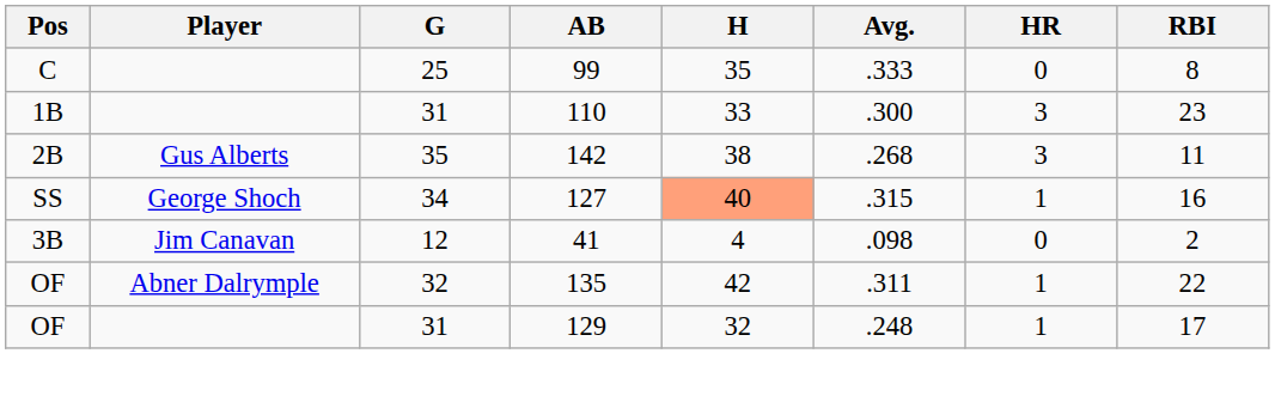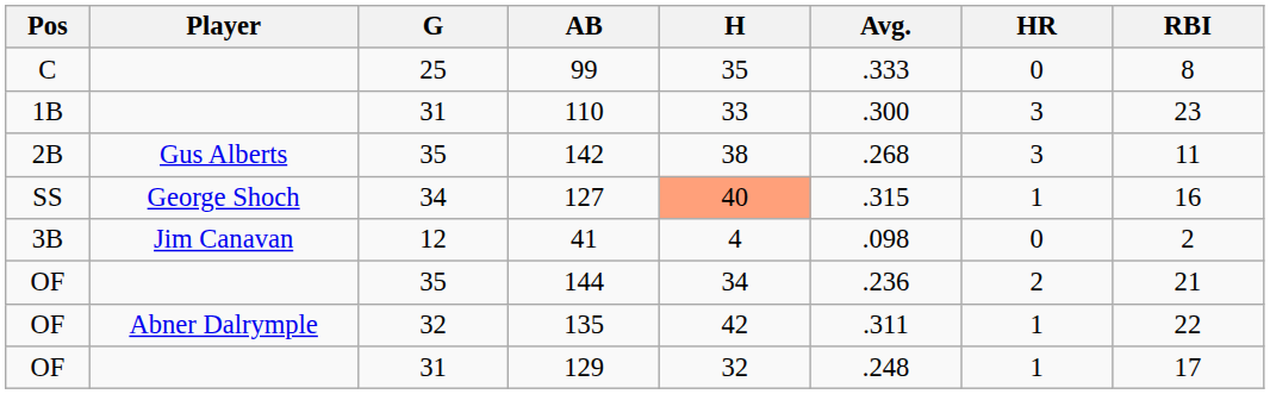 <table class="wikitable sortable">
 <tr>
 <th bgcolor="#DDDDFF" width="5%">Pos</th>
 <th bgcolor="#DDDDFF" width="16%">Player</th>
 <th bgcolor="#DDDDFF" width="9%">G</th>
 <th bgcolor="#DDDDFF" width="9%">AB</th>
 <th bgcolor="#DDDDFF" width="9%">H</th>
 <th bgcolor="#DDDDFF" width="9%">Avg.</th>
 <th bgcolor="#DDDDFF" width="9%">HR</th>
 <th bgcolor="#DDDDFF" width="9%">RBI</th>
 </tr>
 <tr align="center">
 <td>C</td>
 <td></td>
 <td>25</td>
 <td>99</td>
 <td>35</td>
 <td>.333</td>
 <td>0</td>
 <td>8</td>
 </tr>
 <tr align="center">
 <td>1B</td>
 <td></td>
 <td>31</td>
 <td>110</td>
 <td>33</td>
 <td>.300</td>
 <td>3</td>
 <td>23</td>
 </tr>
 <tr align="center">
 <td>2B</td>
 <td><a href='#'>Gus Alberts</a></td>
 <td>35</td>
 <td>142</td>
 <td>38</td>
 <td>.268</td>
 <td>3</td>
 <td>11</td>
 </tr>
 <tr align=center>
 <td>SS</td>
 <td><a href='#'>George Shoch</a></td>
 <td>34</td>
 <td>127</td>
 <td style="background: lightsalmon;">40</td>
 <td>.315</td>
 <td>1</td>
 <td>16</td>
 </tr>
 <tr align=center>
 <td>3B</td>
 <td><a href='#'>Jim Canavan</a></td>
 <td>12</td>
 <td>41</td>
 <td>4</td>
 <td>.098</td>
 <td>0</td>
 <td>2</td>
 </tr>
+<tr align=center>
+<td>OF</td>
+<td></td>
+<td>35</td>
+<td>144</td>
+<td>34</td>
+<td>.236</td>
+<td>2</td>
+<td>21</td>
+</tr>
 <tr align="center">
 <td>OF</td>
 <td><a href='#'>Abner Dalrymple</a></td>
 <td>32</td>
 <td>135</td>
 <td>42</td>
 <td>.311</td>
 <td>1</td>
 <td>22</td>
 </tr>
 <tr align=center>
 <td>OF</td>
 <td></td>
 <td>31</td>
 <td>129</td>
 <td>32</td>
 <td>.248</td>
 <td>1</td>
 <td>17</td>
 </tr>
 </table>
